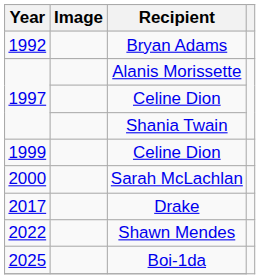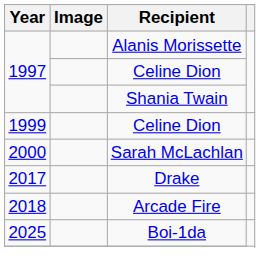 <table class="wikitable sortable plainrowheaders" style="text-align:center;">
 <tr>
 <th scope="col">Year</th>
 <th scope="col" class="unsortable">Image</th>
 <th scope="col">Recipient</th>
 <th scope="col" class="unsortable"></th>
-</tr>
-<tr>
-<td><a href='#'>1992</a></td>
-<td></td>
-<td><a href='#'>Bryan Adams</a></td>
-<td></td>
 </tr>
 <tr>
 <td rowspan="3"><a href='#'>1997</a></td>
 <td></td>
 <td><a href='#'>Alanis Morissette</a></td>
 <td rowspan="3"></td>
 </tr>
 <tr>
 <td></td>
 <td><a href='#'>Celine Dion</a></td>
 </tr>
 <tr>
 <td></td>
 <td><a href='#'>Shania Twain</a></td>
 </tr>
 <tr>
 <td><a href='#'>1999</a></td>
 <td></td>
 <td><a href='#'>Celine Dion</a></td>
 <td></td>
 </tr>
 <tr>
 <td><a href='#'>2000</a></td>
 <td></td>
 <td><a href='#'>Sarah McLachlan</a></td>
 <td></td>
 </tr>
 <tr>
 <td><a href='#'>2017</a></td>
 <td></td>
 <td><a href='#'>Drake</a></td>
 <td></td>
 </tr>
 <tr>
-<td><a href='#'>2022</a></td>
+<td><a href='#'>2018</a></td>
 <td></td>
-<td><a href='#'>Shawn Mendes</a></td>
+<td><a href='#'>Arcade Fire</a></td>
 <td></td>
 </tr>
 <tr>
 <td><a href='#'>2025</a></td>
 <td></td>
 <td><a href='#'>Boi-1da</a></td>
 </tr>
 <tr>
 </tr>
 </table>
